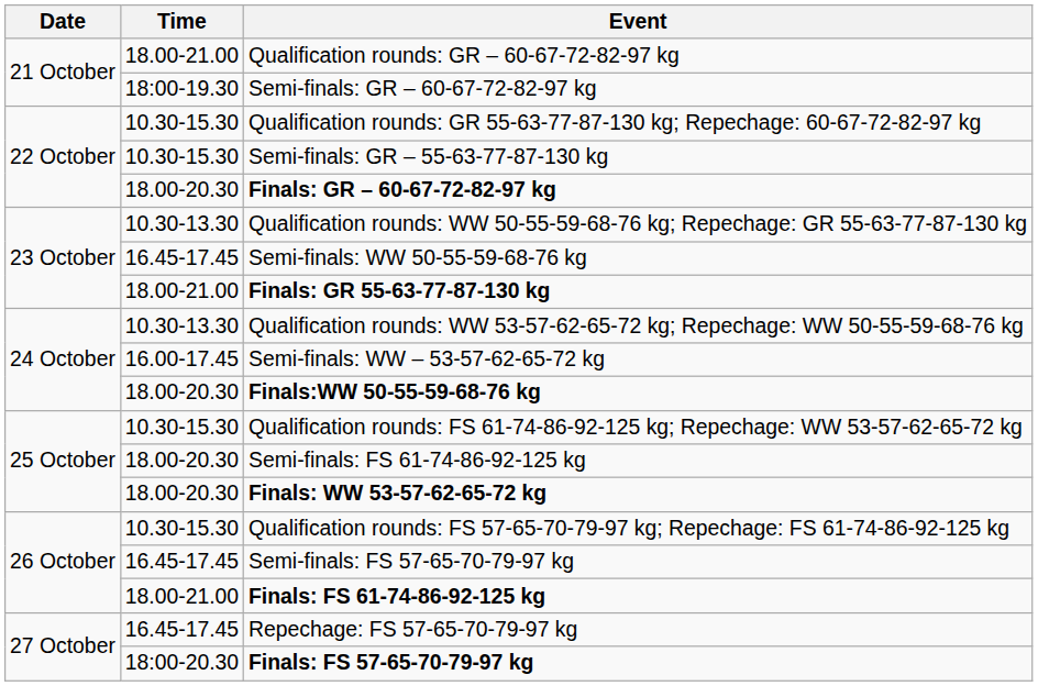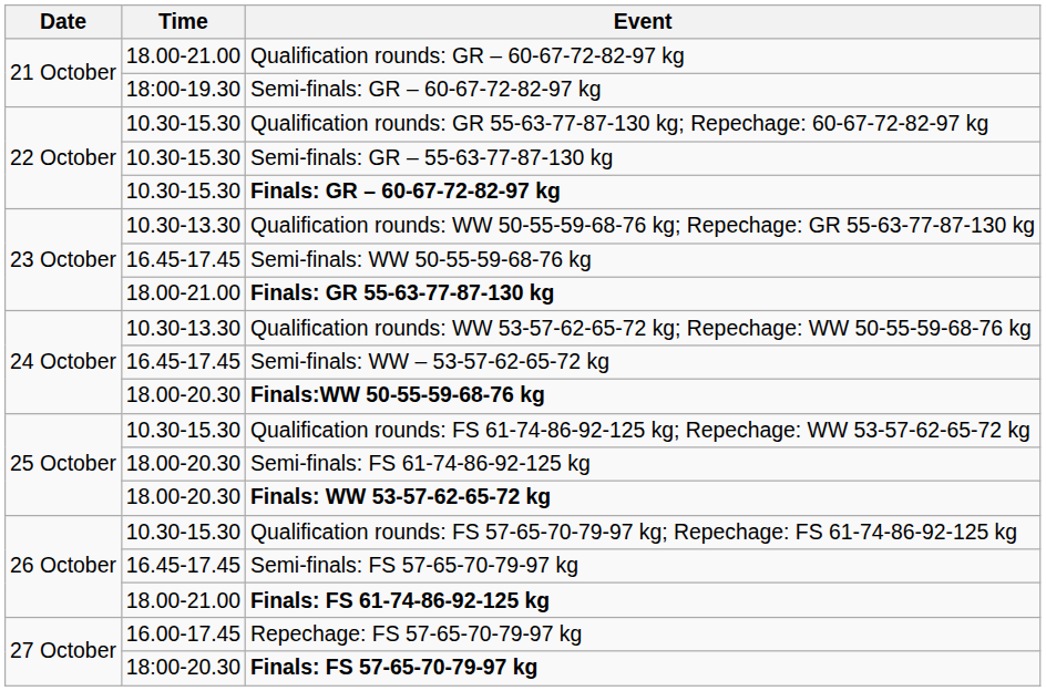 <table class=wikitable>
 <tr>
 <th>Date</th>
 <th>Time</th>
 <th>Event</th>
 </tr>
 <tr>
 <td rowspan="2">21 October</td>
 <td>18.00-21.00</td>
 <td>Qualification rounds: GR – 60-67-72-82-97 kg</td>
 </tr>
 <tr>
 <td>18:00-19.30</td>
 <td>Semi-finals: GR – 60-67-72-82-97 kg</td>
 </tr>
 <tr>
 <td rowspan="3">22 October</td>
 <td>10.30-15.30</td>
 <td>Qualification rounds: GR  55-63-77-87-130 kg; Repechage: 60-67-72-82-97 kg</td>
 </tr>
 <tr>
 <td>10.30-15.30</td>
 <td>Semi-finals: GR – 55-63-77-87-130 kg</td>
 </tr>
 <tr>
-<td>18.00-20.30</td>
+<td>10.30-15.30</td>
 <td><strong>Finals: GR – 60-67-72-82-97 kg</strong></td>
 </tr>
 <tr>
 <td rowspan="3">23 October</td>
 <td>10.30-13.30</td>
 <td>Qualification rounds: WW 50-55-59-68-76 kg; Repechage: GR 55-63-77-87-130 kg</td>
 </tr>
 <tr>
 <td>16.45-17.45</td>
 <td>Semi-finals: WW 50-55-59-68-76 kg</td>
 </tr>
 <tr>
 <td>18.00-21.00</td>
 <td><strong>Finals: GR 55-63-77-87-130 kg</strong></td>
 </tr>
 <tr>
 <td rowspan="3">24 October</td>
 <td>10.30-13.30</td>
 <td>Qualification rounds:  WW 53-57-62-65-72 kg; Repechage: WW 50-55-59-68-76 kg</td>
 </tr>
 <tr>
-<td>16.00-17.45</td>
+<td>16.45-17.45</td>
 <td>Semi-finals: WW – 53-57-62-65-72 kg</td>
 </tr>
 <tr>
 <td>18.00-20.30</td>
 <td><strong>Finals:WW 50-55-59-68-76 kg</strong></td>
 </tr>
 <tr>
 <td rowspan="3">25 October</td>
 <td>10.30-15.30</td>
 <td>Qualification rounds: FS 61-74-86-92-125 kg; Repechage: WW 53-57-62-65-72 kg</td>
 </tr>
 <tr>
 <td>18.00-20.30</td>
 <td>Semi-finals: FS 61-74-86-92-125 kg</td>
 </tr>
 <tr>
 <td>18.00-20.30</td>
 <td><strong>Finals: WW 53-57-62-65-72 kg</strong></td>
 </tr>
 <tr>
 <td rowspan="3">26 October</td>
 <td>10.30-15.30</td>
 <td>Qualification rounds: FS 57-65-70-79-97 kg; Repechage: FS 61-74-86-92-125 kg</td>
 </tr>
 <tr>
 <td>16.45-17.45</td>
 <td>Semi-finals: FS 57-65-70-79-97 kg</td>
 </tr>
 <tr>
 <td>18.00-21.00</td>
 <td><strong>Finals: FS 61-74-86-92-125 kg</strong></td>
 </tr>
 <tr>
 <td rowspan="2">27 October</td>
-<td>16.45-17.45</td>
+<td>16.00-17.45</td>
 <td>Repechage: FS 57-65-70-79-97 kg</td>
 </tr>
 <tr>
 <td>18:00-20.30</td>
 <td><strong>Finals: FS 57-65-70-79-97 kg</strong></td>
 </tr>
 </table>
